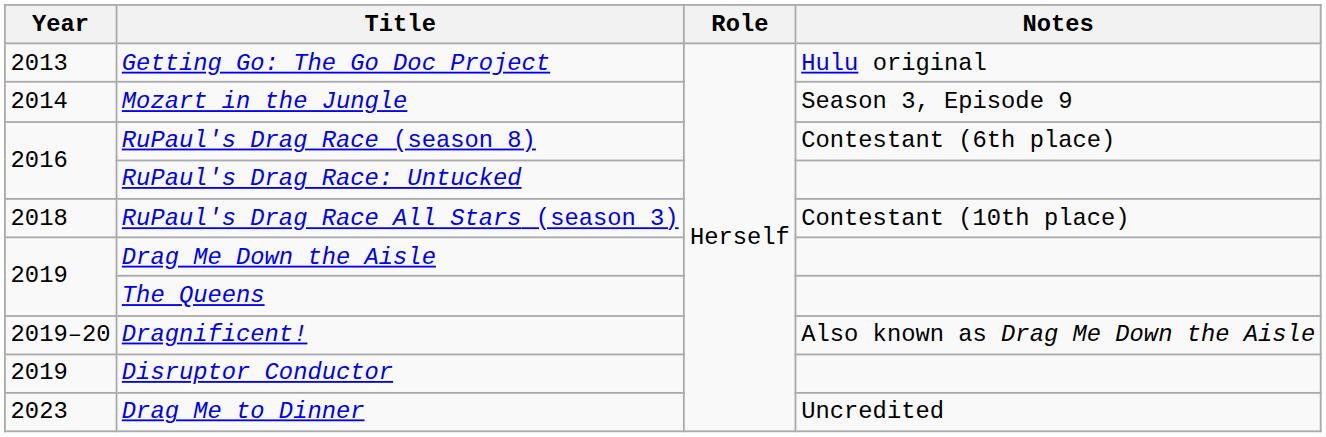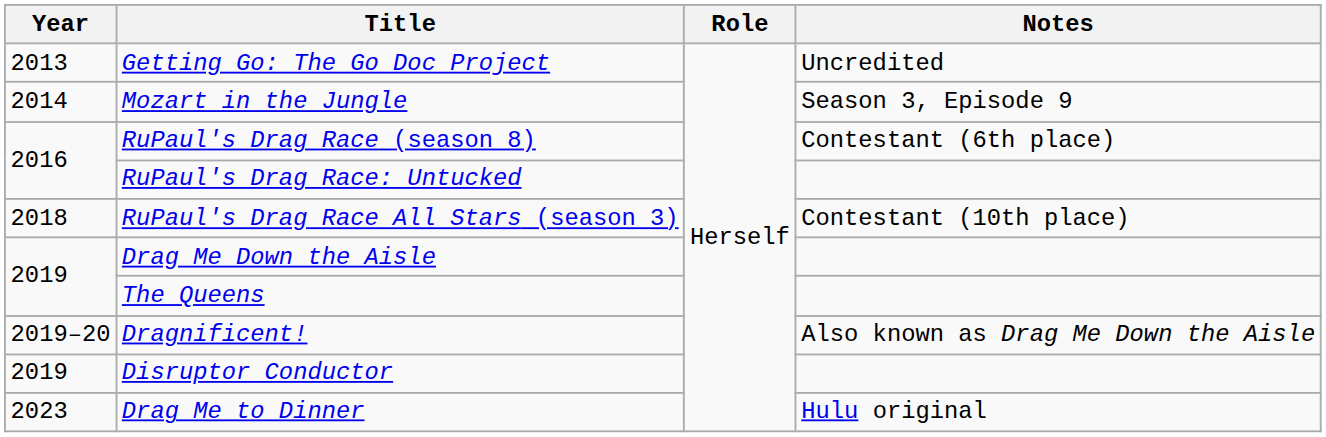 <table class="wikitable plainrowheaders sortable">
 <tr>
 <th scope="col">Year</th>
 <th scope="col">Title</th>
 <th scope="col">Role</th>
 <th scope="col">Notes</th>
 </tr>
 <tr>
 <td>2013</td>
 <td scope="row"><em><a href='#'>Getting Go: The Go Doc Project</a></em></td>
 <td rowspan="10">Herself</td>
-<td><a href='#'>Hulu</a> original</td>
+<td>Uncredited</td>
 </tr>
 <tr>
 <td>2014</td>
 <td scope="row"><em><a href='#'>Mozart in the Jungle</a></em></td>
 <td>Season 3, Episode 9</td>
 </tr>
 <tr>
 <td rowspan="2">2016</td>
 <td scope="row"><a href='#'><em>RuPaul's Drag Race</em> (season 8)</a></td>
 <td>Contestant (6th place)</td>
 </tr>
 <tr>
 <td scope="row"><em><a href='#'>RuPaul's Drag Race: Untucked</a></em></td>
 <td></td>
 </tr>
 <tr>
 <td>2018</td>
 <td scope="row"><a href='#'><em>RuPaul's Drag Race All Stars</em> (season 3)</a></td>
 <td>Contestant (10th place)</td>
 </tr>
 <tr>
 <td rowspan="2">2019</td>
 <td scope="row"><em><a href='#'>Drag Me Down the Aisle</a></em></td>
 <td></td>
 </tr>
 <tr>
 <td><em><a href='#'>The Queens</a></em></td>
 <td></td>
 </tr>
 <tr>
 <td>2019–20</td>
 <td scope="row"><em><a href='#'>Dragnificent!</a></em></td>
 <td>Also known as <em>Drag Me Down the Aisle</em></td>
 </tr>
 <tr>
 <td>2019</td>
 <td><em><a href='#'>Disruptor Conductor</a></em></td>
 <td></td>
 </tr>
 <tr>
 <td>2023</td>
 <td scope="row"><em><a href='#'>Drag Me to Dinner</a></em></td>
-<td>Uncredited</td>
+<td><a href='#'>Hulu</a> original</td>
 </tr>
 </table>
